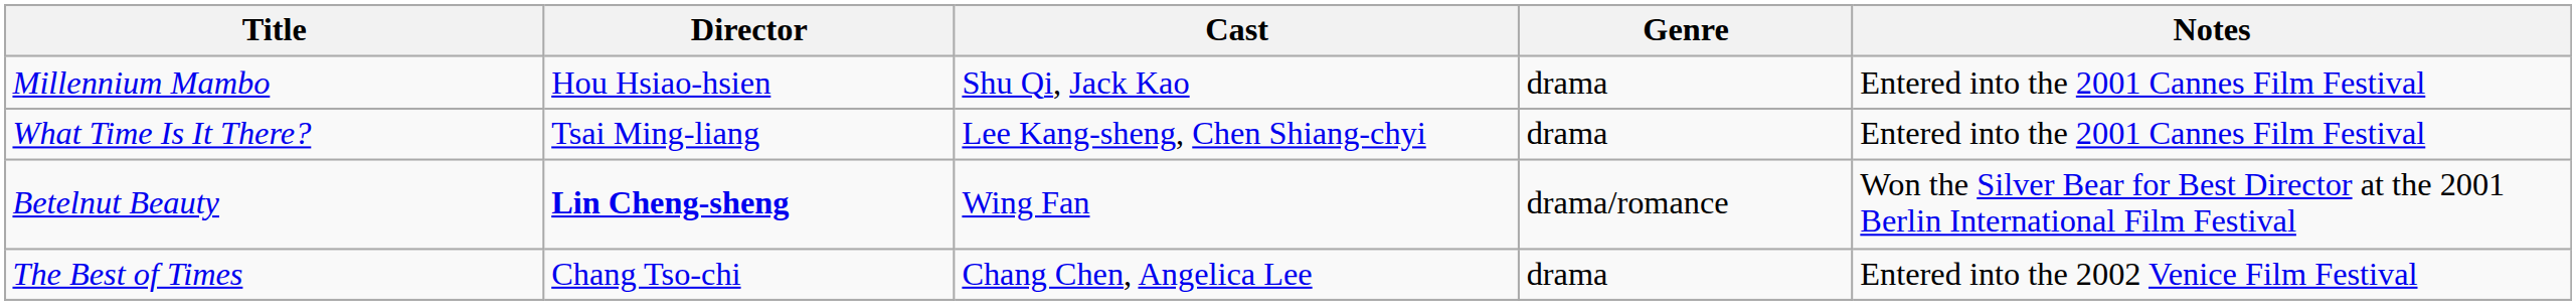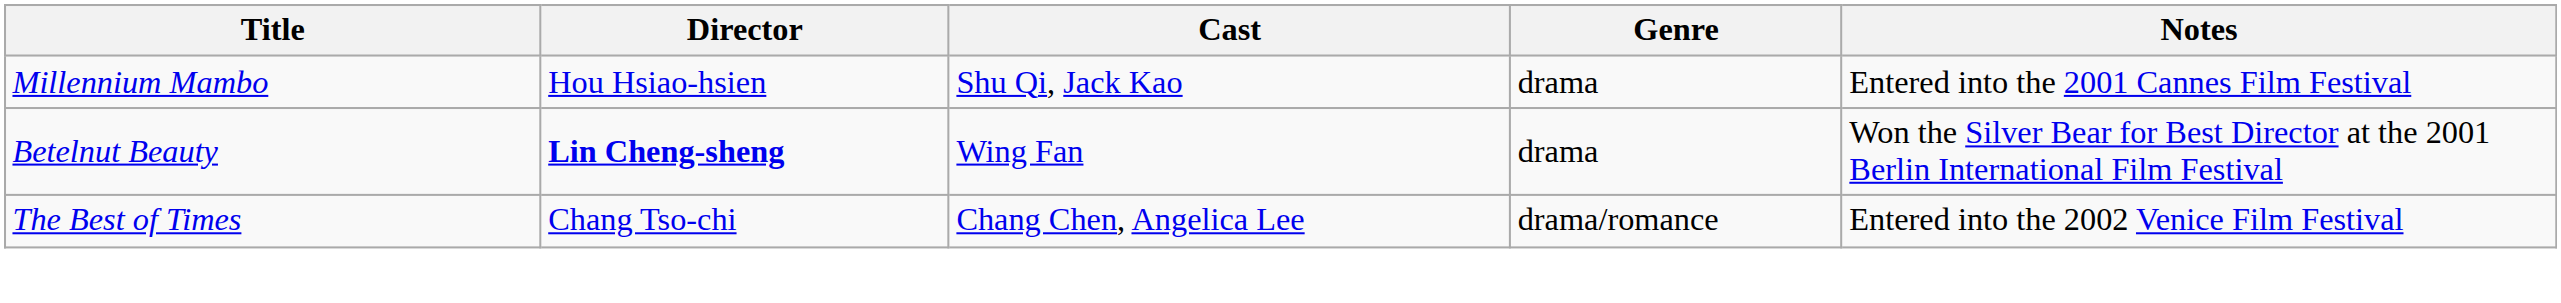 <table class="wikitable" width= "100%">
 <tr>
 <th width=21%>Title</th>
 <th width=16%>Director</th>
 <th width=22%>Cast</th>
 <th width=13%>Genre</th>
 <th width=28%>Notes</th>
 </tr>
 <tr>
 <td><em><a href='#'>Millennium Mambo</a></em></td>
 <td><a href='#'>Hou Hsiao-hsien</a></td>
 <td><a href='#'>Shu Qi</a>, <a href='#'>Jack Kao</a></td>
 <td>drama</td>
 <td>Entered into the <a href='#'>2001 Cannes Film Festival</a></td>
 </tr>
 <tr>
-<td><em><a href='#'>What Time Is It There?</a></em></td>
-<td><a href='#'>Tsai Ming-liang</a></td>
-<td><a href='#'>Lee Kang-sheng</a>, <a href='#'>Chen Shiang-chyi</a></td>
-<td>drama</td>
-<td>Entered into the <a href='#'>2001 Cannes Film Festival</a></td>
-</tr>
-<tr>
 <td><em><a href='#'>Betelnut Beauty</a></em></td>
 <td><strong><a href='#'>Lin Cheng-sheng</a></strong></td>
 <td><a href='#'>Wing Fan</a></td>
-<td>drama/romance</td>
+<td>drama</td>
 <td>Won the <a href='#'>Silver Bear for Best Director</a> at the 2001 <a href='#'>Berlin International Film Festival</a></td>
 </tr>
 <tr>
 <td><em><a href='#'>The Best of Times</a></em></td>
 <td><a href='#'>Chang Tso-chi</a></td>
 <td><a href='#'>Chang Chen</a>, <a href='#'>Angelica Lee</a></td>
-<td>drama</td>
+<td>drama/romance</td>
 <td>Entered into the 2002 <a href='#'>Venice Film Festival</a></td>
 </tr>
 </table>
